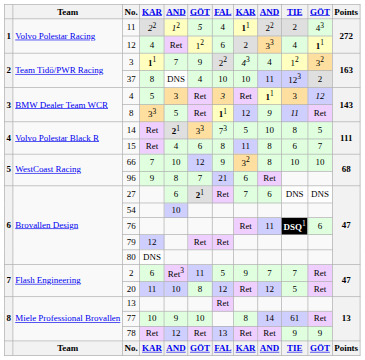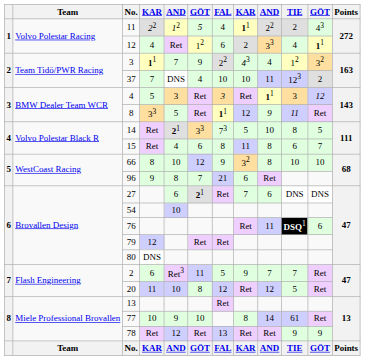 <table class="wikitable" style="font-size:85%; text-align:center;">
 <tr valign="top">
 <th valign="middle"></th>
 <th valign="middle">Team</th>
 <th valign="middle">No.</th>
 <th><a href='#'>KAR</a></th>
 <th><a href='#'>AND</a></th>
 <th><a href='#'>GÖT</a></th>
 <th><a href='#'>FAL</a></th>
 <th><a href='#'>KAR</a></th>
 <th><a href='#'>AND</a></th>
 <th><a href='#'>TIE</a></th>
 <th><a href='#'>GÖT</a></th>
 <th valign="middle">Points</th>
 </tr>
 <tr>
 <th rowspan=2>1</th>
 <td rowspan=2 align="left"> <a href='#'>Volvo Polestar Racing</a></td>
 <td>11</td>
 <td style="background:#dfdfdf;"><em>2</em><sup>2</sup></td>
 <td style="background:#ffffbf;"><em>1</em><sup>2</sup></td>
 <td style="background:#dfffdf;"><em>5</em></td>
 <td style="background:#dfffdf;">4</td>
 <td style="background:#ffffbf;"><strong>1</strong><sup>1</sup></td>
 <td style="background:#dfdfdf;">2<sup>2</sup></td>
 <td style="background:#dfdfdf;">2</td>
 <td style="background:#dfffdf;">4<sup>3</sup></td>
 <th rowspan=2>272</th>
 </tr>
 <tr>
 <td>12</td>
 <td style="background:#dfffdf;">4</td>
 <td style="background:#efcfff;">Ret</td>
 <td style="background:#ffffbf;">1<sup>2</sup></td>
 <td style="background:#dfffdf;">6</td>
 <td style="background:#dfdfdf;">2</td>
 <td style="background:#ffdf9f;">3<sup>3</sup></td>
 <td style="background:#dfffdf;">4</td>
 <td style="background:#ffffbf;"><strong>1</strong><sup>1</sup></td>
 </tr>
 <tr>
 <th rowspan=2>2</th>
 <td rowspan=2 align="left"> <a href='#'>Team Tidö/PWR Racing</a></td>
 <td>3</td>
 <td style="background:#ffffbf;"><strong>1</strong><sup>1</sup></td>
 <td style="background:#dfffdf;">7</td>
 <td style="background:#dfffdf;">9</td>
 <td style="background:#dfdfdf;">2<sup>2</sup></td>
 <td style="background:#dfffdf;"><em>4</em><sup>3</sup></td>
 <td style="background:#dfffdf;">4</td>
 <td style="background:#ffffbf;">1<sup>2</sup></td>
 <td style="background:#ffdf9f;">3<sup>2</sup></td>
 <th rowspan=2>163</th>
 </tr>
 <tr>
 <td>37</td>
-<td style="background:#dfffdf;">8</td>
+<td style="background:#dfffdf;">7</td>
 <td style="background:#ffffff;">DNS</td>
 <td style="background:#dfffdf;">4</td>
 <td style="background:#dfffdf;">10</td>
 <td style="background:#dfffdf;">10</td>
 <td style="background:#cfcfff;">11</td>
 <td style="background:#cfcfff;">12<sup>3</sup></td>
 <td style="background:#dfdfdf;">2</td>
 </tr>
 <tr>
 <th rowspan=2>3</th>
 <td rowspan=2 align="left"> <a href='#'>BMW Dealer Team WCR</a></td>
 <td>4</td>
 <td style="background:#dfffdf;">5</td>
 <td style="background:#ffdf9f;">3</td>
 <td style="background:#efcfff;">Ret</td>
 <td style="background:#ffdf9f;"><em>3</em></td>
 <td style="background:#efcfff;">Ret</td>
 <td style="background:#ffffbf;"><strong>1</strong><sup>1</sup></td>
 <td style="background:#ffdf9f;">3</td>
 <td style="background:#cfcfff;"><em>12</em></td>
 <th rowspan=2>143</th>
 </tr>
 <tr>
 <td>8</td>
 <td style="background:#ffdf9f;">3<sup>3</sup></td>
 <td style="background:#dfffdf;">5</td>
 <td style="background:#efcfff;">Ret</td>
 <td style="background:#ffffbf;"><strong>1</strong><sup>1</sup></td>
 <td style="background:#cfcfff;">12</td>
 <td style="background:#dfffdf;"><em>9</em></td>
 <td style="background:#cfcfff;"><em>11</em></td>
 <td style="background:#efcfff;">Ret</td>
 </tr>
 <tr>
 <th rowspan=2>4</th>
 <td rowspan=2 align="left"> <a href='#'>Volvo Polestar Black R</a></td>
 <td>14</td>
 <td style="background:#efcfff;">Ret</td>
 <td style="background:#dfdfdf;"><strong>2</strong><sup>1</sup></td>
 <td style="background:#ffdf9f;">3<sup>3</sup></td>
 <td style="background:#dfffdf;">7<sup>3</sup></td>
 <td style="background:#dfffdf;">5</td>
 <td style="background:#dfffdf;">10</td>
 <td style="background:#dfffdf;">8</td>
 <td style="background:#dfffdf;">5</td>
 <th rowspan=2>111</th>
 </tr>
 <tr>
 <td>15</td>
 <td style="background:#efcfff;">Ret</td>
 <td style="background:#dfffdf;">4</td>
 <td style="background:#dfffdf;">6</td>
 <td style="background:#dfffdf;">8</td>
 <td style="background:#cfcfff;">11</td>
 <td style="background:#dfffdf;">8</td>
 <td style="background:#dfffdf;">6</td>
 <td style="background:#dfffdf;">7</td>
 </tr>
 <tr>
 <th rowspan=2>5</th>
 <td rowspan=2 align="left"> <a href='#'>WestCoast Racing</a></td>
 <td>66</td>
-<td style="background:#dfffdf;">7</td>
+<td style="background:#dfffdf;">8</td>
 <td style="background:#dfffdf;">10</td>
 <td style="background:#cfcfff;">12</td>
 <td style="background:#dfffdf;">9</td>
 <td style="background:#ffdf9f;">3<sup>2</sup></td>
 <td style="background:#dfffdf;">8</td>
 <td style="background:#dfffdf;">10</td>
 <td style="background:#dfffdf;">10</td>
 <th rowspan=2>68</th>
 </tr>
 <tr>
 <td>96</td>
 <td style="background:#dfffdf;">9</td>
 <td style="background:#dfffdf;">8</td>
 <td style="background:#dfffdf;">7</td>
 <td style="background:#cfcfff;">21</td>
 <td style="background:#dfffdf;">6</td>
 <td style="background:#efcfff;">Ret</td>
 <td></td>
 <td></td>
 </tr>
 <tr>
 <th rowspan=5>6</th>
 <td rowspan=5 align="left"> <a href='#'>Brovallen Design</a></td>
 <td>27</td>
 <td></td>
 <td style="background:#dfffdf;">6</td>
 <td style="background:#dfdfdf;"><strong>2</strong><sup>1</sup></td>
 <td style="background:#efcfff;">Ret</td>
 <td style="background:#dfffdf;">7</td>
 <td style="background:#dfffdf;">6</td>
 <td style="background:#ffffff;">DNS</td>
 <td style="background:#ffffff;">DNS</td>
 <th rowspan=5>47</th>
 </tr>
 <tr>
 <td>54</td>
 <td></td>
 <td style="background:#cfcfff;">10</td>
 <td></td>
 <td></td>
 <td></td>
 <td></td>
 <td></td>
 <td></td>
 </tr>
 <tr>
 <td>76</td>
 <td></td>
 <td></td>
 <td></td>
 <td></td>
 <td style="background:#efcfff;">Ret</td>
 <td style="background:#cfcfff;">11</td>
 <td style="background:#000000; color:white;"><strong>DSQ</strong><sup>1</sup></td>
 <td style="background:#dfffdf;">6</td>
 </tr>
 <tr>
 <td>79</td>
 <td style="background:#cfcfff;">12</td>
 <td></td>
 <td style="background:#efcfff;">Ret</td>
 <td style="background:#efcfff;">Ret</td>
 <td></td>
 <td></td>
 <td></td>
 <td></td>
 </tr>
 <tr>
 <td>80</td>
 <td style="background:#ffffff;">DNS</td>
 <td></td>
 <td></td>
 <td></td>
 <td></td>
 <td></td>
 <td></td>
 <td></td>
 </tr>
 <tr>
 <th rowspan=2>7</th>
 <td rowspan=2 align="left"> <a href='#'>Flash Engineering</a></td>
 <td>2</td>
 <td style="background:#dfffdf;">6</td>
 <td style="background:#efcfff;">Ret<sup>3</sup></td>
 <td style="background:#cfcfff;">11</td>
 <td style="background:#dfffdf;">5</td>
 <td style="background:#dfffdf;">9</td>
 <td style="background:#dfffdf;">7</td>
 <td style="background:#dfffdf;">7</td>
 <td style="background:#efcfff;">Ret</td>
 <th rowspan=2>47</th>
 </tr>
 <tr>
 <td>20</td>
 <td style="background:#cfcfff;">11</td>
 <td style="background:#cfcfff;">10</td>
 <td style="background:#dfffdf;">8</td>
 <td style="background:#cfcfff;">12</td>
 <td style="background:#efcfff;">Ret</td>
 <td style="background:#cfcfff;">12</td>
 <td style="background:#dfffdf;">5</td>
 <td style="background:#efcfff;">Ret</td>
 </tr>
 <tr>
 <th rowspan=3>8</th>
 <td rowspan=3 align="left"> <a href='#'>Miele Professional Brovallen</a></td>
 <td>13</td>
 <td></td>
 <td></td>
 <td></td>
 <td style="background:#efcfff;">Ret</td>
 <td></td>
 <td></td>
 <td></td>
 <td></td>
 <th rowspan=3>13</th>
 </tr>
 <tr>
 <td>77</td>
 <td style="background:#dfffdf;">10</td>
 <td style="background:#dfffdf;">9</td>
 <td style="background:#dfffdf;">10</td>
 <td></td>
 <td style="background:#dfffdf;">8</td>
 <td style="background:#cfcfff;">14</td>
 <td style="background:#cfcfff;">61</td>
 <td style="background:#efcfff;">Ret</td>
 </tr>
 <tr>
 <td>78</td>
 <td style="background:#efcfff;">Ret</td>
 <td style="background:#cfcfff;">12</td>
 <td style="background:#efcfff;">Ret</td>
 <td style="background:#cfcfff;">13</td>
 <td style="background:#efcfff;">Ret</td>
 <td style="background:#efcfff;">Ret</td>
 <td style="background:#dfffdf;">9</td>
 <td style="background:#dfffdf;">9</td>
 </tr>
 <tr valign="top">
 <th valign="middle"></th>
 <th valign="middle">Team</th>
 <th valign="middle">No.</th>
 <th><a href='#'>KAR</a></th>
 <th><a href='#'>AND</a></th>
 <th><a href='#'>GÖT</a></th>
 <th><a href='#'>FAL</a></th>
 <th><a href='#'>KAR</a></th>
 <th><a href='#'>AND</a></th>
 <th><a href='#'>TIE</a></th>
 <th><a href='#'>GÖT</a></th>
 <th valign="middle">Points</th>
 </tr>
 </table>
